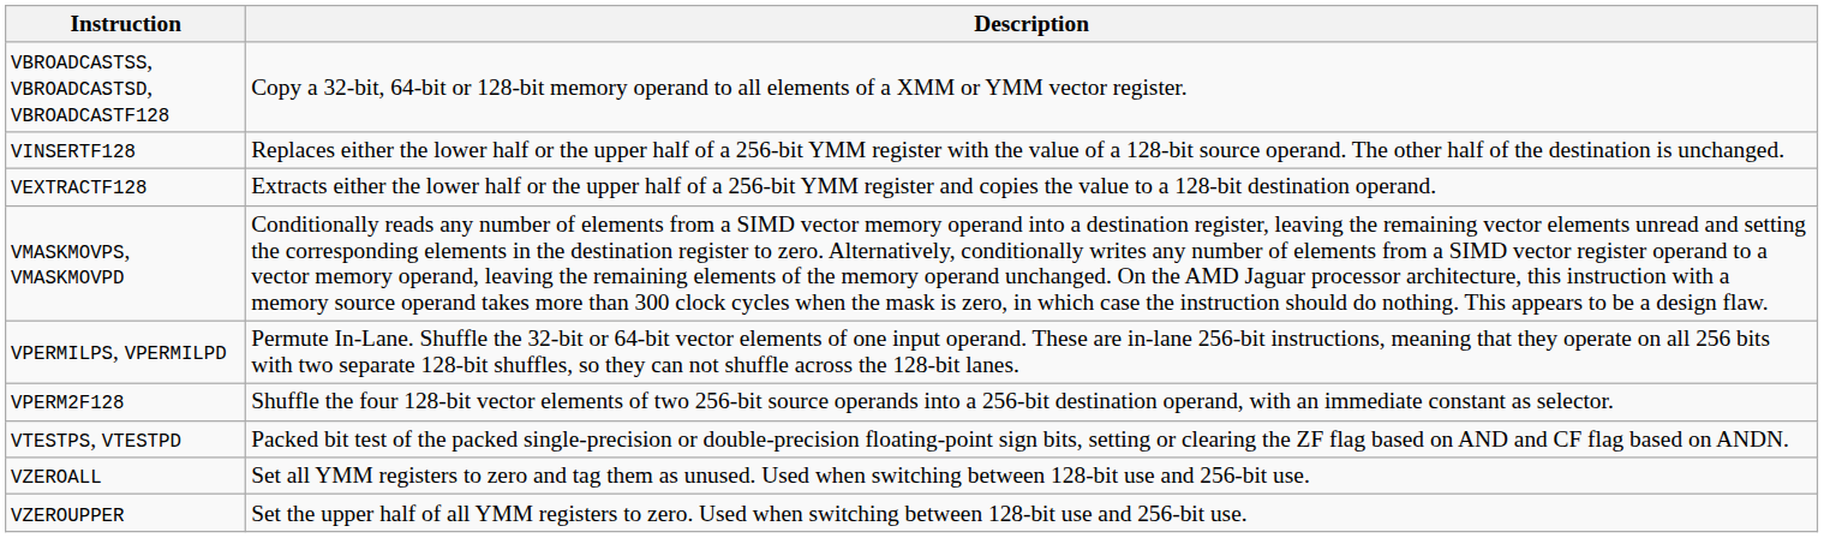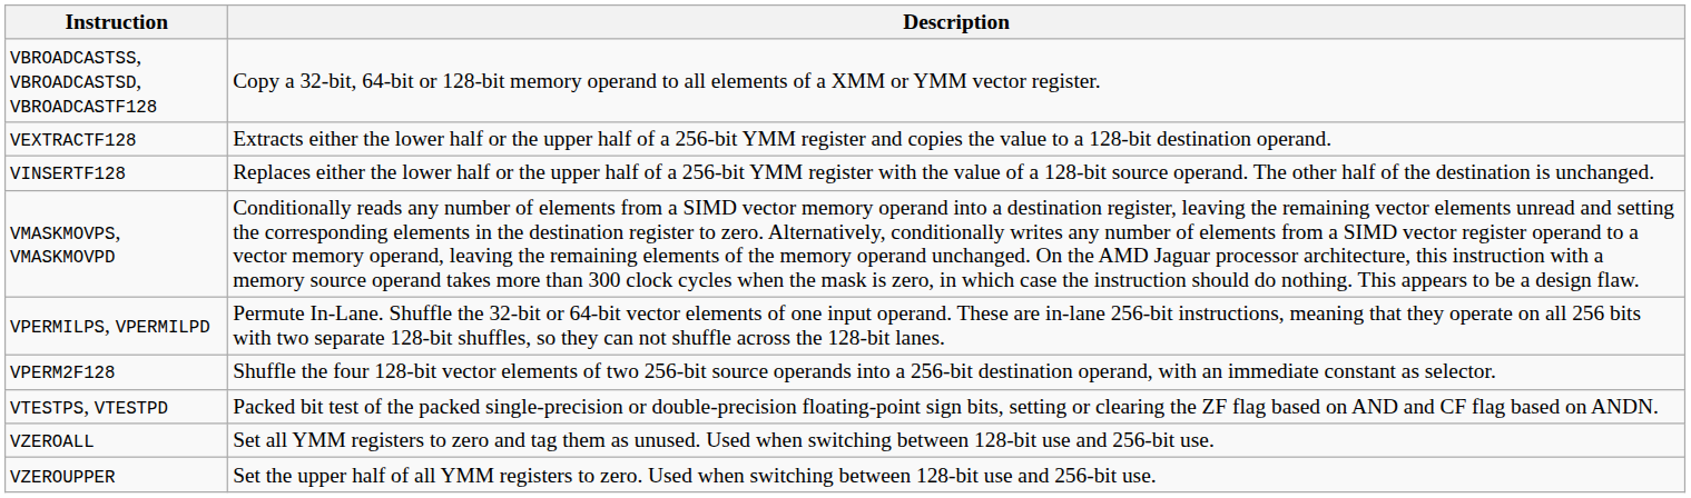 <table class="wikitable">
 <tr>
 <th>Instruction</th>
 <th>Description</th>
 </tr>
 <tr>
 <td><code>VBROADCASTSS</code>, <code>VBROADCASTSD</code>, <code>VBROADCASTF128</code></td>
 <td>Copy a 32-bit, 64-bit or 128-bit memory operand to all elements of a XMM or YMM vector register.</td>
 </tr>
 <tr>
+<td><code>VEXTRACTF128</code></td>
+<td>Extracts either the lower half or the upper half of a 256-bit YMM register and copies the value to a 128-bit destination operand.</td>
+</tr>
+<tr>
 <td><code>VINSERTF128</code></td>
 <td>Replaces either the lower half or the upper half of a 256-bit YMM register with the value of a 128-bit source operand. The other half of the destination is unchanged.</td>
-</tr>
-<tr>
-<td><code>VEXTRACTF128</code></td>
-<td>Extracts either the lower half or the upper half of a 256-bit YMM register and copies the value to a 128-bit destination operand.</td>
 </tr>
 <tr>
 <td><code>VMASKMOVPS</code>, <code>VMASKMOVPD</code></td>
 <td>Conditionally reads any number of elements from a SIMD vector memory operand into a destination register, leaving the remaining vector elements unread and setting the corresponding elements in the destination register to zero. Alternatively, conditionally writes any number of elements from a SIMD vector register operand to a vector memory operand, leaving the remaining elements of the memory operand unchanged. On the AMD Jaguar processor architecture, this instruction with a memory source operand takes more than 300 clock cycles when the mask is zero, in which case the instruction should do nothing. This appears to be a design flaw.</td>
 </tr>
 <tr>
 <td><code>VPERMILPS</code>, <code>VPERMILPD</code></td>
 <td>Permute In-Lane. Shuffle the 32-bit or 64-bit vector elements of one input operand. These are in-lane 256-bit instructions, meaning that they operate on all 256 bits with two separate 128-bit shuffles, so they can not shuffle across the 128-bit lanes.</td>
 </tr>
 <tr>
 <td><code>VPERM2F128</code></td>
 <td>Shuffle the four 128-bit vector elements of two 256-bit source operands into a 256-bit destination operand, with an immediate constant as selector.</td>
 </tr>
 <tr>
 <td><code>VTESTPS</code>, <code>VTESTPD</code></td>
 <td>Packed bit test of the packed single-precision or double-precision floating-point sign bits, setting or clearing the ZF flag based on AND and CF flag based on ANDN.</td>
 </tr>
 <tr>
 <td><code>VZEROALL</code></td>
 <td>Set all YMM registers to zero and tag them as unused. Used when switching between 128-bit use and 256-bit use.</td>
 </tr>
 <tr>
 <td><code>VZEROUPPER</code></td>
 <td>Set the upper half of all YMM registers to zero. Used when switching between 128-bit use and 256-bit use.</td>
 </tr>
 </table>
